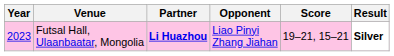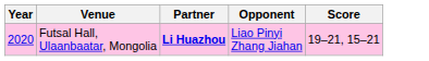 <table class="sortable wikitable" style="font-size: 90%;">
 <tr>
 <th>Year</th>
 <th>Venue</th>
 <th>Partner</th>
 <th>Opponent</th>
 <th>Score</th>
-<th>Result</th>
 </tr>
 <tr style="background:#FEC5E5">
-<td align="center"><a href='#'>2023</a></td>
+<td align="center"><a href='#'>2020</a></td>
 <td align="left">Futsal Hall,<br><a href='#'>Ulaanbaatar</a>, Mongolia</td>
 <td align="left"><strong> <a href='#'>Li Huazhou</a></strong></td>
 <td align="left"> <a href='#'>Liao Pinyi</a><br> <a href='#'>Zhang Jiahan</a></td>
 <td align="left">19–21, 15–21</td>
-<td style="text-align:left; background:white"> <strong>Silver</strong></td>
 </tr>
 </table>
